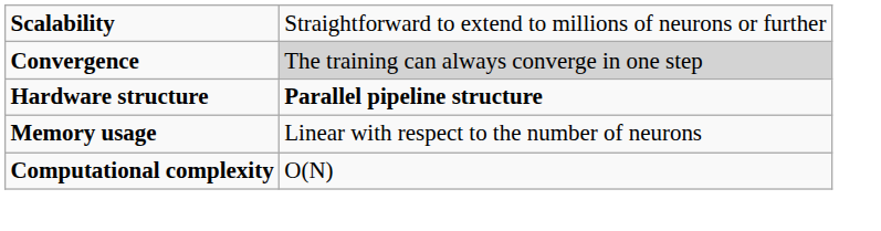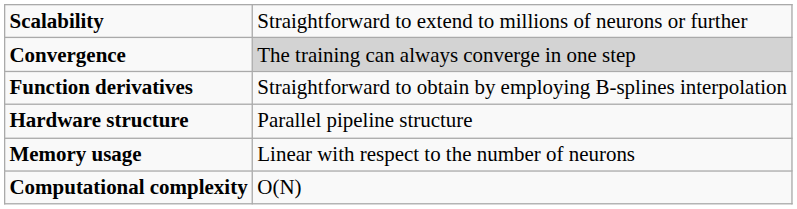 <table class="wikitable">
 <tr>
 <td><strong>Scalability</strong></td>
 <td>Straightforward to extend to millions of neurons or further</td>
 </tr>
 <tr>
 <td><strong>Convergence</strong></td>
 <td style="background: lightgrey;">The training can always converge in one step</td>
 </tr>
 <tr>
+<td><strong>Function derivatives</strong></td>
+<td>Straightforward to obtain by employing B-splines interpolation</td>
+</tr>
+<tr>
 <td><strong>Hardware structure</strong></td>
-<td><strong>Parallel pipeline structure</strong></td>
+<td>Parallel pipeline structure</td>
 </tr>
 <tr>
 <td><strong>Memory usage</strong></td>
 <td>Linear with respect to the number of neurons</td>
 </tr>
 <tr>
 <td><strong>Computational complexity</strong></td>
 <td>O(N)</td>
 </tr>
 </table>
